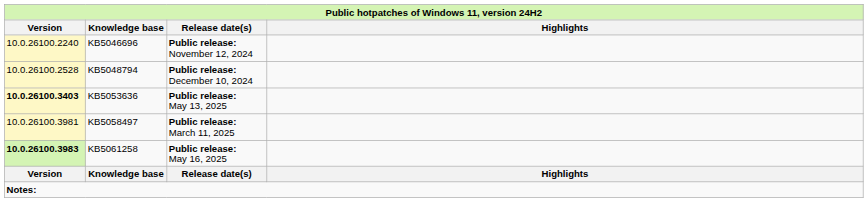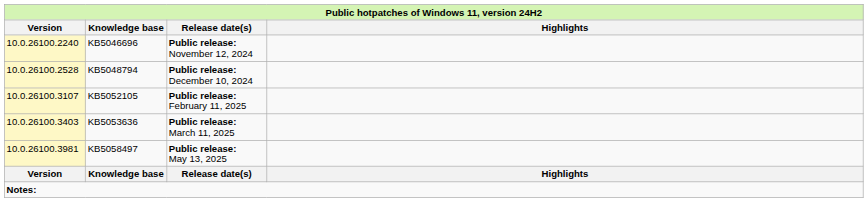 <table class="wikitable mw-collapsible mw-collapsed" style=width:100%;font-size:88%>
 <tr>
 <th colspan=4 style=background:#d4f4b4>Public hotpatches of Windows 11, version 24H2</th>
 </tr>
 <tr>
 <th scope=col style=width:8em>Version</th>
 <th scope=col style=width:8em>Knowledge base</th>
 <th scope=col style=width:10em>Release date(s)</th>
 <th scope=col>Highlights</th>
 </tr>
 <tr valign=top>
 <td style=background:#fef8c6>10.0.26100.2240<br></td>
 <td>KB5046696</td>
 <td><strong>Public release:</strong><br>November 12, 2024</td>
 <td></td>
 </tr>
 <tr valign=top>
 <td style=background:#fef8c6>10.0.26100.2528<br></td>
 <td>KB5048794</td>
 <td><strong>Public release:</strong><br>December 10, 2024</td>
 <td></td>
 </tr>
 <tr valign=top>
-<td style=background:#fef8c6><strong>10.0.26100.3403<br></strong></td>
+<td style=background:#fef8c6>10.0.26100.3107<br></td>
+<td>KB5052105</td>
+<td><strong>Public release:</strong><br>February 11, 2025</td>
+<td></td>
+</tr>
+<tr valign=top>
+<td style=background:#fef8c6>10.0.26100.3403<br></td>
 <td>KB5053636</td>
-<td><strong>Public release:</strong><br>May 13, 2025</td>
+<td><strong>Public release:</strong><br>March 11, 2025</td>
 <td></td>
 </tr>
 <tr valign=top>
 <td style=background:#fef8c6>10.0.26100.3981<br></td>
 <td>KB5058497</td>
-<td><strong>Public release:</strong><br>March 11, 2025</td>
-<td></td>
-</tr>
-<tr valign=top>
-<td style=background:#d4f4b4><strong>10.0.26100.3983</strong><br></td>
-<td>KB5061258</td>
-<td><strong>Public release:</strong><br>May 16, 2025</td>
+<td><strong>Public release:</strong><br>May 13, 2025</td>
 <td></td>
 </tr>
 <tr>
 <th>Version</th>
 <th>Knowledge base</th>
 <th>Release date(s)</th>
 <th>Highlights</th>
 </tr>
 <tr>
 <td class="wikitable mw-collapsible" colspan=4 style=text-align:left><strong>Notes:</strong></td>
 </tr>
 </table>
